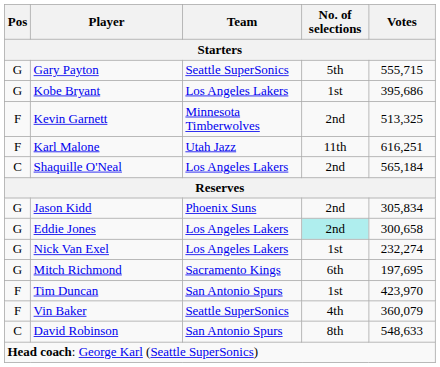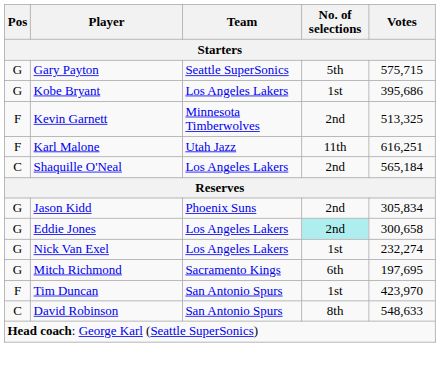 <table class="wikitable" style="text-align:center">
 <tr>
 <th scope="col" width="25px">Pos</th>
 <th scope="col" width="180px">Player</th>
 <th scope="col" width="140px">Team</th>
 <th scope="col" width="75px">No. of selections</th>
 <th scope="col" width="75px">Votes</th>
 </tr>
 <tr>
 <th scope="col" colspan="5">Starters</th>
 </tr>
 <tr>
 <td>G</td>
 <td style="text-align:left"><a href='#'>Gary Payton</a></td>
 <td style="text-align:left"><a href='#'>Seattle SuperSonics</a></td>
 <td>5th</td>
-<td>555,715</td>
+<td>575,715</td>
 </tr>
 <tr>
 <td>G</td>
 <td style="text-align:left"><a href='#'>Kobe Bryant</a></td>
 <td style="text-align:left"><a href='#'>Los Angeles Lakers</a></td>
 <td>1st</td>
 <td>395,686</td>
 </tr>
 <tr>
 <td>F</td>
 <td style="text-align:left"><a href='#'>Kevin Garnett</a></td>
 <td style="text-align:left"><a href='#'>Minnesota Timberwolves</a></td>
 <td>2nd</td>
 <td>513,325</td>
 </tr>
 <tr>
 <td>F</td>
 <td style="text-align:left"><a href='#'>Karl Malone</a></td>
 <td style="text-align:left"><a href='#'>Utah Jazz</a></td>
 <td>11th</td>
 <td>616,251</td>
 </tr>
 <tr>
 <td>C</td>
 <td style="text-align:left"><a href='#'>Shaquille O'Neal</a></td>
 <td style="text-align:left"><a href='#'>Los Angeles Lakers</a></td>
 <td>2nd</td>
 <td>565,184</td>
 </tr>
 <tr>
 <th scope="col" colspan="5">Reserves</th>
 </tr>
 <tr>
 <td>G</td>
 <td style="text-align:left"><a href='#'>Jason Kidd</a></td>
 <td style="text-align:left"><a href='#'>Phoenix Suns</a></td>
 <td>2nd</td>
 <td>305,834</td>
 </tr>
 <tr>
 <td>G</td>
 <td style="text-align:left"><a href='#'>Eddie Jones</a></td>
 <td style="text-align:left"><a href='#'>Los Angeles Lakers</a></td>
 <td style="background: paleturquoise;">2nd</td>
 <td>300,658</td>
 </tr>
 <tr>
 <td>G</td>
 <td style="text-align:left"><a href='#'>Nick Van Exel</a></td>
 <td style="text-align:left"><a href='#'>Los Angeles Lakers</a></td>
 <td>1st</td>
 <td>232,274</td>
 </tr>
 <tr>
 <td>G</td>
 <td style="text-align:left"><a href='#'>Mitch Richmond</a></td>
 <td style="text-align:left"><a href='#'>Sacramento Kings</a></td>
 <td>6th</td>
 <td>197,695</td>
 </tr>
 <tr>
 <td>F</td>
 <td style="text-align:left"><a href='#'>Tim Duncan</a></td>
 <td style="text-align:left"><a href='#'>San Antonio Spurs</a></td>
 <td>1st</td>
 <td>423,970</td>
 </tr>
 <tr>
-<td>F</td>
-<td style="text-align:left"><a href='#'>Vin Baker</a></td>
-<td style="text-align:left"><a href='#'>Seattle SuperSonics</a></td>
-<td>4th</td>
-<td>360,079</td>
-</tr>
-<tr>
 <td>C</td>
 <td style="text-align:left"><a href='#'>David Robinson</a></td>
 <td style="text-align:left"><a href='#'>San Antonio Spurs</a></td>
 <td>8th</td>
 <td>548,633</td>
 </tr>
 <tr>
 <td style="text-align:left" colspan="5"><strong>Head coach</strong>: <a href='#'>George Karl</a> (<a href='#'>Seattle SuperSonics</a>)</td>
 </tr>
 </table>
